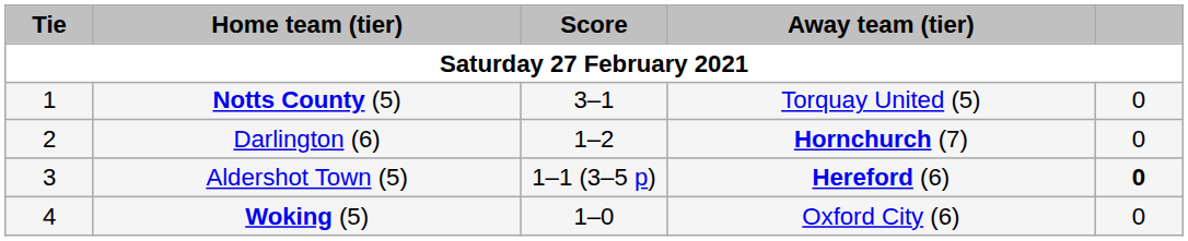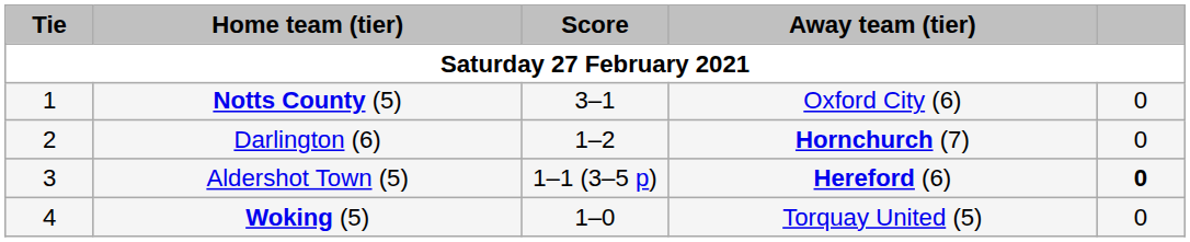 <table class="wikitable" style="width: 700px; background:WhiteSmoke; text-align:center; font-size:90%">
 <tr>
 <td scope="col" style="width:  7.50%; background:silver;"><strong>Tie</strong></td>
 <td scope="col" style="width: 36.25%; background:silver;"><strong>Home team (tier)</strong></td>
 <td scope="col" style="width: 12.50%; background:silver;"><strong>Score</strong></td>
 <td scope="col" style="width: 36.25%; background:silver;"><strong>Away team (tier)</strong></td>
 <td scope="col" style="width:  7.50%; background:silver;"><strong></strong></td>
 </tr>
 <tr>
 <td colspan="5" style= background:White><strong>Saturday 27 February 2021</strong></td>
 </tr>
 <tr>
 <td>1</td>
 <td><strong><a href='#'>Notts County</a></strong> (5)</td>
 <td>3–1</td>
-<td><a href='#'>Torquay United</a> (5)</td>
+<td><a href='#'>Oxford City</a> (6)</td>
 <td>0</td>
 </tr>
 <tr>
 <td>2</td>
 <td><a href='#'>Darlington</a> (6)</td>
 <td>1–2</td>
 <td><strong><a href='#'>Hornchurch</a></strong> (7)</td>
 <td>0</td>
 </tr>
 <tr>
 <td>3</td>
 <td><a href='#'>Aldershot Town</a> (5)</td>
 <td>1–1 (3–5 <a href='#'>p</a>)</td>
 <td><strong><a href='#'>Hereford</a></strong> (6)</td>
 <td><strong>0</strong></td>
 </tr>
 <tr>
 <td>4</td>
 <td><strong><a href='#'>Woking</a></strong> (5)</td>
 <td>1–0</td>
-<td><a href='#'>Oxford City</a> (6)</td>
+<td><a href='#'>Torquay United</a> (5)</td>
 <td>0</td>
 </tr>
 </table>
